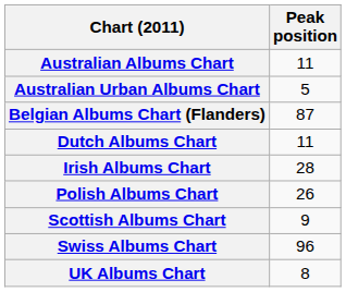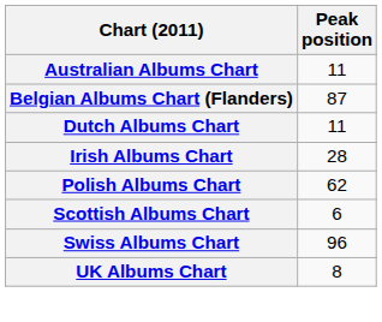 <table class="wikitable sortable plainrowheaders">
 <tr>
 <th>Chart (2011)</th>
 <th>Peak<br>position</th>
 </tr>
 <tr>
 <th scope="row"><a href='#'>Australian Albums Chart</a></th>
 <td style="text-align:center;">11</td>
-</tr>
-<tr>
-<th scope="row"><a href='#'>Australian Urban Albums Chart</a></th>
-<td style="text-align:center;">5</td>
 </tr>
 <tr>
 <th scope="row"><a href='#'>Belgian Albums Chart</a> (Flanders)</th>
 <td align="center">87</td>
 </tr>
 <tr>
 <th scope="row"><a href='#'>Dutch Albums Chart</a></th>
 <td style="text-align:center;">11</td>
 </tr>
 <tr>
 <th scope="row"><a href='#'>Irish Albums Chart</a></th>
 <td style="text-align:center;">28</td>
 </tr>
 <tr>
 <th scope="row"><a href='#'>Polish Albums Chart</a></th>
-<td style="text-align:center;">26</td>
+<td style="text-align:center;">62</td>
 </tr>
 <tr>
 <th scope="row"><a href='#'>Scottish Albums Chart</a></th>
-<td style="text-align:center;">9</td>
+<td style="text-align:center;">6</td>
 </tr>
 <tr>
 <th scope="row"><a href='#'>Swiss Albums Chart</a></th>
 <td style="text-align:center;">96</td>
 </tr>
 <tr>
 <th scope="row"><a href='#'>UK Albums Chart</a></th>
 <td style="text-align:center;">8</td>
 </tr>
 </table>
